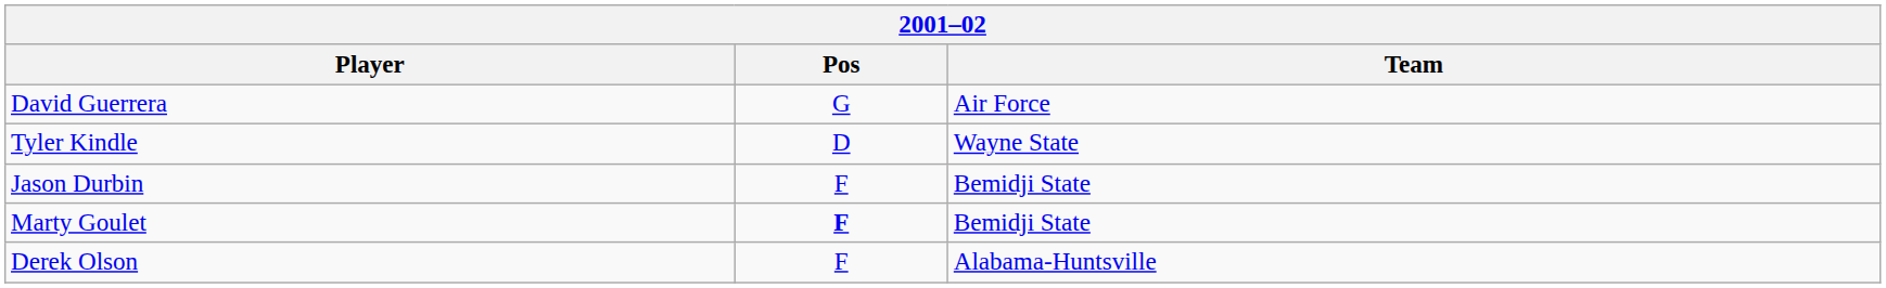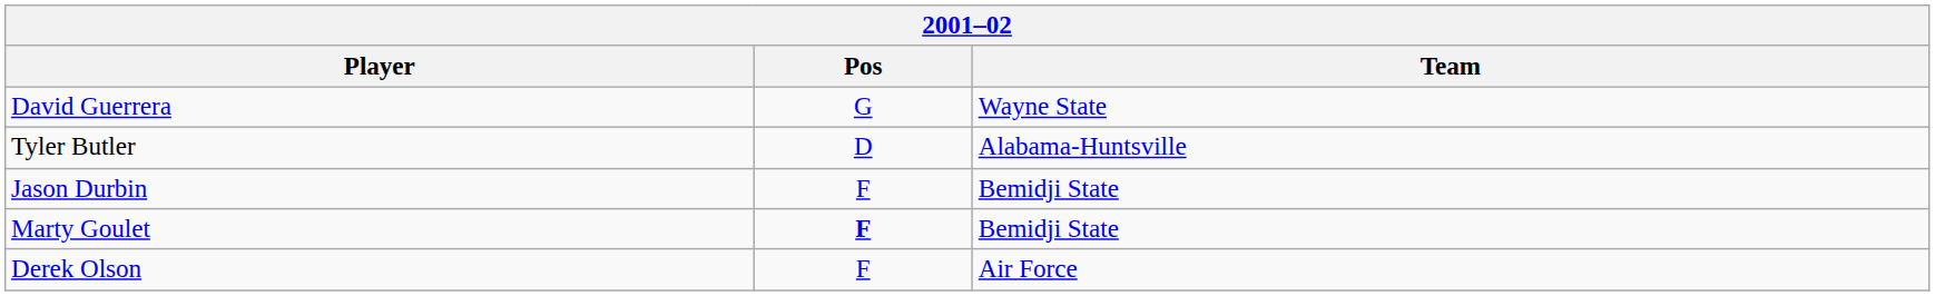 <table class="wikitable" width=95%>
 <tr>
 <th colspan=3><a href='#'>2001–02</a></th>
 </tr>
 <tr>
 <th>Player</th>
 <th>Pos</th>
 <th>Team</th>
 </tr>
 <tr>
 <td><a href='#'>David Guerrera</a></td>
 <td style="text-align:center;"><a href='#'>G</a></td>
-<td><a href='#'>Air Force</a></td>
+<td><a href='#'>Wayne State</a></td>
 </tr>
 <tr>
-<td><a href='#'>Tyler Kindle</a></td>
+<td>Tyler Butler</td>
 <td style="text-align:center;"><a href='#'>D</a></td>
-<td><a href='#'>Wayne State</a></td>
+<td><a href='#'>Alabama-Huntsville</a></td>
 </tr>
 <tr>
 <td><a href='#'>Jason Durbin</a></td>
 <td style="text-align:center;"><a href='#'>F</a></td>
 <td><a href='#'>Bemidji State</a></td>
 </tr>
 <tr>
 <td><a href='#'>Marty Goulet</a></td>
 <td style="text-align:center;"><strong><a href='#'>F</a></strong></td>
 <td><a href='#'>Bemidji State</a></td>
 </tr>
 <tr>
 <td><a href='#'>Derek Olson</a></td>
 <td style="text-align:center;"><a href='#'>F</a></td>
-<td><a href='#'>Alabama-Huntsville</a></td>
+<td><a href='#'>Air Force</a></td>
 </tr>
 </table>
